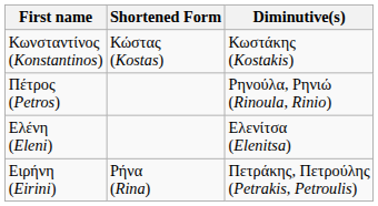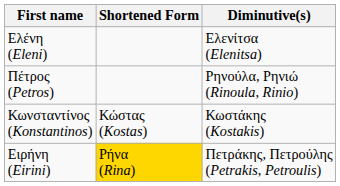 <table class="wikitable">
 <tr>
 <th>First name</th>
 <th>Shortened Form</th>
 <th>Diminutive(s)</th>
 </tr>
 <tr>
-<td>Κωνσταντίνος<br>(<em>Konstantinos</em>)</td>
-<td>Κώστας<br>(<em>Kostas</em>)</td>
-<td>Κωστάκης<br>(<em>Kostakis</em>)</td>
+<td>Ελένη<br>(<em>Eleni</em>)</td>
+<td></td>
+<td>Ελενίτσα<br>(<em>Elenitsa</em>)</td>
 </tr>
 <tr>
 <td>Πέτρος<br>(<em>Petros</em>)</td>
 <td></td>
 <td>Ρηνούλα, Ρηνιώ<br>(<em>Rinoula</em>, <em>Rinio</em>)</td>
 </tr>
 <tr>
-<td>Ελένη<br>(<em>Eleni</em>)</td>
-<td></td>
-<td>Ελενίτσα<br>(<em>Elenitsa</em>)</td>
+<td>Κωνσταντίνος<br>(<em>Konstantinos</em>)</td>
+<td>Κώστας<br>(<em>Kostas</em>)</td>
+<td>Κωστάκης<br>(<em>Kostakis</em>)</td>
 </tr>
 <tr>
 <td>Ειρήνη<br>(<em>Eirini</em>)</td>
-<td>Ρήνα<br>(<em>Rina</em>)</td>
+<td style="background: gold;">Ρήνα<br>(<em>Rina</em>)</td>
 <td>Πετράκης, Πετρούλης<br>(<em>Petrakis</em>, <em>Petroulis</em>)</td>
 </tr>
 </table>
